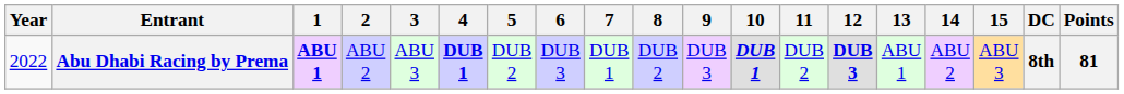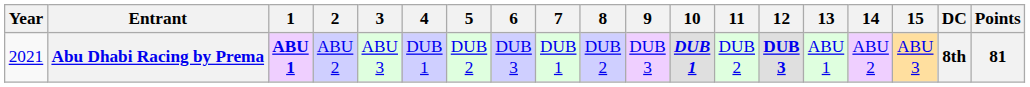 <table class="wikitable" style="text-align:center; font-size:85%">
 <tr>
 <th>Year</th>
 <th>Entrant</th>
 <th>1</th>
 <th>2</th>
 <th>3</th>
 <th>4</th>
 <th>5</th>
 <th>6</th>
 <th>7</th>
 <th>8</th>
 <th>9</th>
 <th>10</th>
 <th>11</th>
 <th>12</th>
 <th>13</th>
 <th>14</th>
 <th>15</th>
 <th>DC</th>
 <th>Points</th>
 </tr>
 <tr>
-<td id=2022R><a href='#'>2022</a></td>
+<td id=2022R><a href='#'>2021</a></td>
 <th nowrap><a href='#'>Abu Dhabi Racing by Prema</a></th>
 <td style="background:#EFCFFF;"><strong><a href='#'>ABU<br>1</a><br></strong></td>
 <td style="background:#CFCFFF;"><a href='#'>ABU<br>2</a><br></td>
 <td style="background:#DFFFDF;"><a href='#'>ABU<br>3</a><br></td>
-<td style="background:#CFCFFF;"><strong><a href='#'>DUB<br>1</a><br></strong></td>
+<td style="background:#CFCFFF;"><a href='#'>DUB<br>1</a><br></td>
 <td style="background:#DFFFDF;"><a href='#'>DUB<br>2</a><br></td>
 <td style="background:#CFCFFF;"><a href='#'>DUB<br>3</a><br></td>
 <td style="background:#DFFFDF;"><a href='#'>DUB<br>1</a><br></td>
 <td style="background:#CFCFFF;"><a href='#'>DUB<br>2</a><br></td>
 <td style="background:#EFCFFF;"><a href='#'>DUB<br>3</a><br></td>
 <td style="background:#DFDFDF;"><strong><em> <a href='#'>DUB<br>1</a></em></strong> <br></td>
 <td style="background:#DFFFDF;"><a href='#'>DUB<br>2</a><br></td>
 <td style="background:#DFDFDF;"><strong> <a href='#'>DUB<br>3</a></strong> <br></td>
 <td style="background:#DFFFDF;"><a href='#'>ABU<br>1</a><br></td>
 <td style="background:#EFCFFF;"><a href='#'>ABU<br>2</a><br></td>
 <td style="background:#FFDF9F;"><a href='#'>ABU<br>3</a><br></td>
 <th>8th</th>
 <th>81</th>
 </tr>
 </table>
